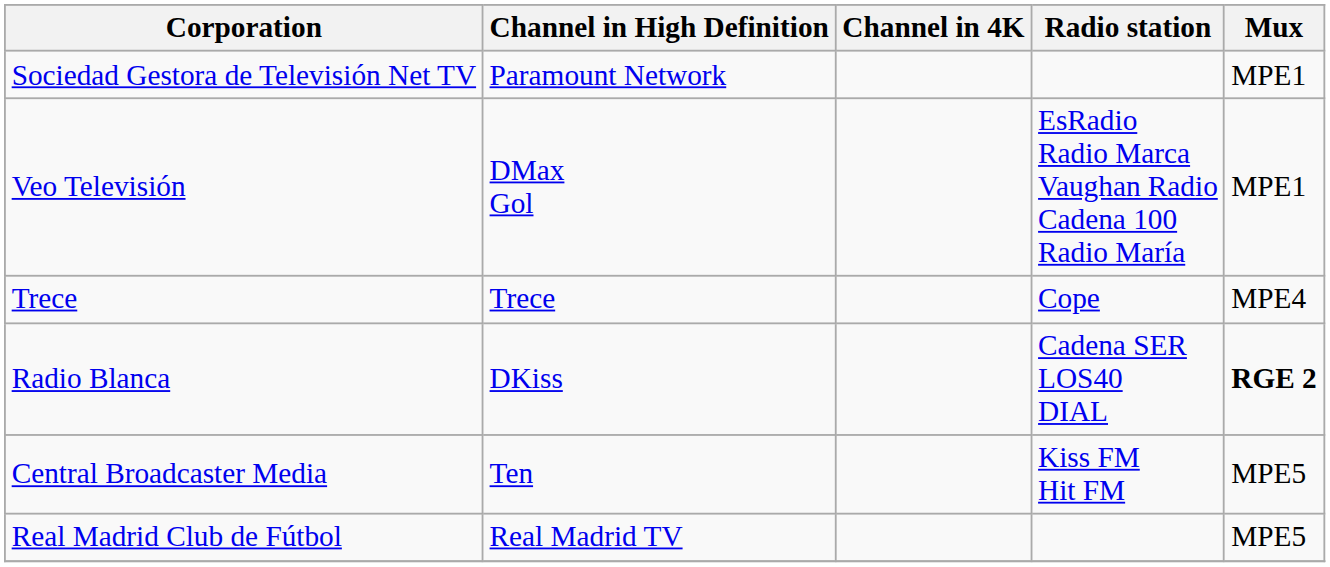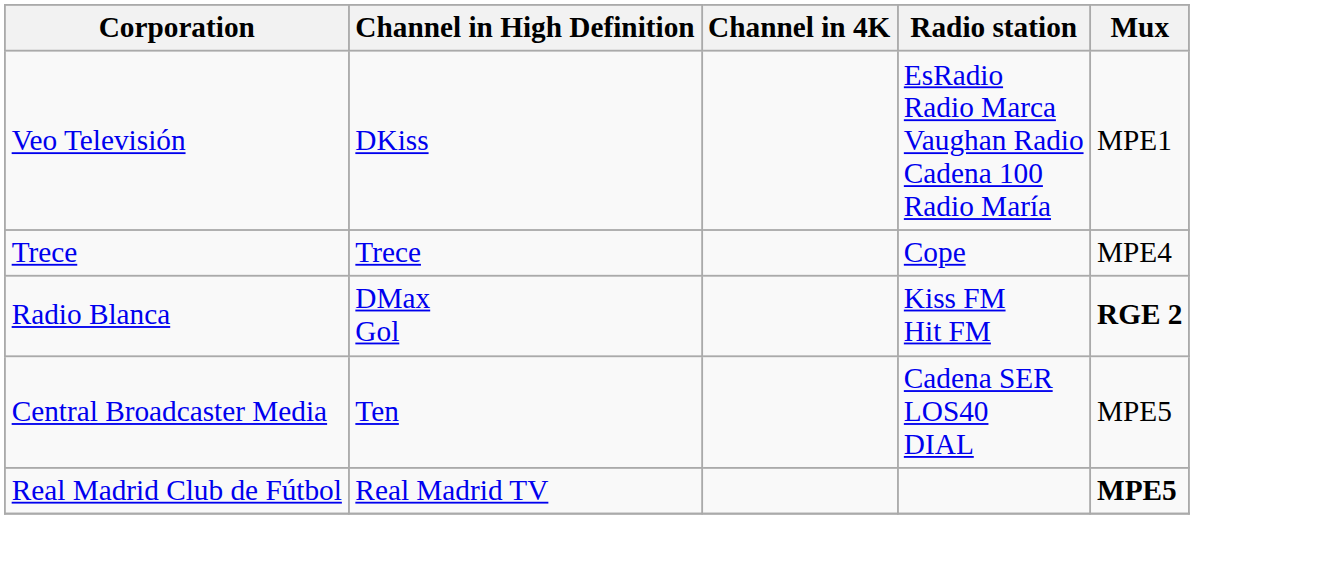 <table class="wikitable sortable">
 <tr>
 <th>Corporation</th>
 <th>Channel in High Definition</th>
 <th>Channel in 4K</th>
 <th>Radio station</th>
 <th>Mux</th>
 </tr>
 <tr valign="center">
-<td><a href='#'>Sociedad Gestora de Televisión Net TV</a></td>
-<td><a href='#'>Paramount Network</a></td>
-<td></td>
-<td></td>
-<td>MPE1</td>
-</tr>
-<tr valign="center">
 <td><a href='#'>Veo Televisión</a></td>
-<td><a href='#'>DMax</a><br><a href='#'>Gol</a></td>
+<td><a href='#'>DKiss</a></td>
 <td></td>
 <td><a href='#'>EsRadio</a><br><a href='#'>Radio Marca</a><br><a href='#'>Vaughan Radio</a><br><a href='#'>Cadena 100</a><br><a href='#'>Radio María</a></td>
 <td>MPE1</td>
 </tr>
 <tr valign="center">
 <td><a href='#'>Trece</a></td>
 <td><a href='#'>Trece</a></td>
 <td></td>
 <td><a href='#'>Cope</a></td>
 <td>MPE4</td>
 </tr>
 <tr valign="center">
 <td><a href='#'>Radio Blanca</a></td>
-<td><a href='#'>DKiss</a></td>
+<td><a href='#'>DMax</a><br><a href='#'>Gol</a></td>
 <td></td>
-<td><a href='#'>Cadena SER</a><br><a href='#'>LOS40</a><br><a href='#'>DIAL</a></td>
+<td><a href='#'>Kiss FM</a><br><a href='#'>Hit FM</a></td>
 <td><strong>RGE 2</strong></td>
 </tr>
 <tr valign="center">
 <td><a href='#'>Central Broadcaster Media</a></td>
 <td><a href='#'>Ten</a></td>
 <td></td>
-<td><a href='#'>Kiss FM</a><br><a href='#'>Hit FM</a></td>
+<td><a href='#'>Cadena SER</a><br><a href='#'>LOS40</a><br><a href='#'>DIAL</a></td>
 <td>MPE5</td>
 </tr>
 <tr valign="center">
 <td><a href='#'>Real Madrid Club de Fútbol</a></td>
 <td><a href='#'>Real Madrid TV</a></td>
 <td></td>
 <td></td>
-<td>MPE5</td>
+<td><strong>MPE5</strong></td>
 </tr>
 <tr>
 </tr>
 </table>
